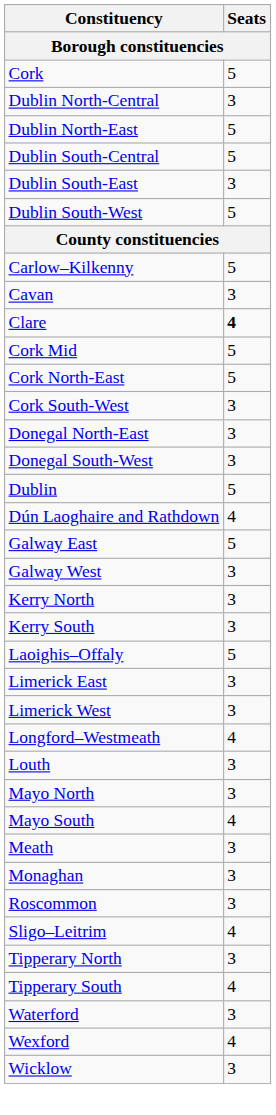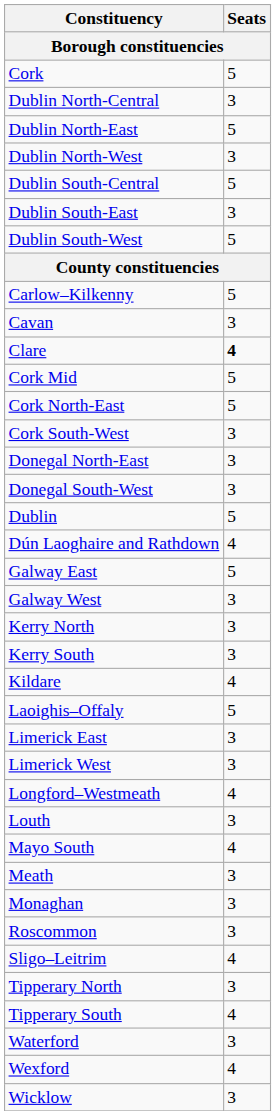 <table class="wikitable">
 <tr>
 <th>Constituency</th>
 <th>Seats</th>
 </tr>
 <tr>
 <th colspan=2>Borough constituencies</th>
 </tr>
 <tr>
 <td><a href='#'>Cork</a></td>
 <td>5</td>
 </tr>
 <tr>
 <td><a href='#'>Dublin North-Central</a></td>
 <td>3</td>
 </tr>
 <tr>
 <td><a href='#'>Dublin North-East</a></td>
 <td>5</td>
+</tr>
+<tr>
+<td><a href='#'>Dublin North-West</a></td>
+<td>3</td>
 </tr>
 <tr>
 <td><a href='#'>Dublin South-Central</a></td>
 <td>5</td>
 </tr>
 <tr>
 <td><a href='#'>Dublin South-East</a></td>
 <td>3</td>
 </tr>
 <tr>
 <td><a href='#'>Dublin South-West</a></td>
 <td>5</td>
 </tr>
 <tr>
 <th colspan=2>County constituencies</th>
 </tr>
 <tr>
 <td><a href='#'>Carlow–Kilkenny</a></td>
 <td>5</td>
 </tr>
 <tr>
 <td><a href='#'>Cavan</a></td>
 <td>3</td>
 </tr>
 <tr>
 <td><a href='#'>Clare</a></td>
 <td><strong>4</strong></td>
 </tr>
 <tr>
 <td><a href='#'>Cork Mid</a></td>
 <td>5</td>
 </tr>
 <tr>
 <td><a href='#'>Cork North-East</a></td>
 <td>5</td>
 </tr>
 <tr>
 <td><a href='#'>Cork South-West</a></td>
 <td>3</td>
 </tr>
 <tr>
 <td><a href='#'>Donegal North-East</a></td>
 <td>3</td>
 </tr>
 <tr>
 <td><a href='#'>Donegal South-West</a></td>
 <td>3</td>
 </tr>
 <tr>
 <td><a href='#'>Dublin</a></td>
 <td>5</td>
 </tr>
 <tr>
 <td><a href='#'>Dún Laoghaire and Rathdown</a></td>
 <td>4</td>
 </tr>
 <tr>
 <td><a href='#'>Galway East</a></td>
 <td>5</td>
 </tr>
 <tr>
 <td><a href='#'>Galway West</a></td>
 <td>3</td>
 </tr>
 <tr>
 <td><a href='#'>Kerry North</a></td>
 <td>3</td>
 </tr>
 <tr>
 <td><a href='#'>Kerry South</a></td>
 <td>3</td>
 </tr>
 <tr>
+<td><a href='#'>Kildare</a></td>
+<td>4</td>
+</tr>
+<tr>
 <td><a href='#'>Laoighis–Offaly</a></td>
 <td>5</td>
 </tr>
 <tr>
 <td><a href='#'>Limerick East</a></td>
 <td>3</td>
 </tr>
 <tr>
 <td><a href='#'>Limerick West</a></td>
 <td>3</td>
 </tr>
 <tr>
 <td><a href='#'>Longford–Westmeath</a></td>
 <td>4</td>
 </tr>
 <tr>
 <td><a href='#'>Louth</a></td>
-<td>3</td>
-</tr>
-<tr>
-<td><a href='#'>Mayo North</a></td>
 <td>3</td>
 </tr>
 <tr>
 <td><a href='#'>Mayo South</a></td>
 <td>4</td>
 </tr>
 <tr>
 <td><a href='#'>Meath</a></td>
 <td>3</td>
 </tr>
 <tr>
 <td><a href='#'>Monaghan</a></td>
 <td>3</td>
 </tr>
 <tr>
 <td><a href='#'>Roscommon</a></td>
 <td>3</td>
 </tr>
 <tr>
 <td><a href='#'>Sligo–Leitrim</a></td>
 <td>4</td>
 </tr>
 <tr>
 <td><a href='#'>Tipperary North</a></td>
 <td>3</td>
 </tr>
 <tr>
 <td><a href='#'>Tipperary South</a></td>
 <td>4</td>
 </tr>
 <tr>
 <td><a href='#'>Waterford</a></td>
 <td>3</td>
 </tr>
 <tr>
 <td><a href='#'>Wexford</a></td>
 <td>4</td>
 </tr>
 <tr>
 <td><a href='#'>Wicklow</a></td>
 <td>3</td>
 </tr>
 </table>
